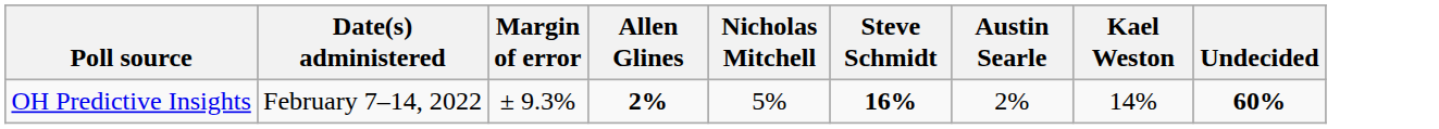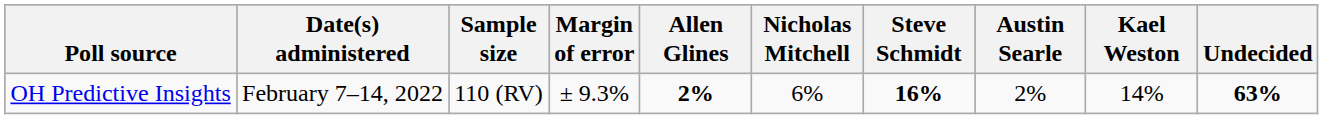 <table class="wikitable" style="font-size:90%;text-align:center;">
 <tr valign=bottom>
 <th>Poll source</th>
 <th>Date(s)<br>administered</th>
+<th>Sample<br>size</th>
 <th>Margin<br>of error</th>
 <th style="width:60px;">Allen<br>Glines</th>
 <th style="width:60px;">Nicholas<br>Mitchell</th>
 <th style="width:60px;">Steve<br>Schmidt</th>
 <th style="width:60px;">Austin<br>Searle</th>
 <th style="width:60px;">Kael<br>Weston</th>
 <th>Undecided</th>
 </tr>
 <tr>
 <td style="text-align:left;"><a href='#'>OH Predictive Insights</a></td>
 <td>February 7–14, 2022</td>
+<td>110 (RV)</td>
 <td>± 9.3%</td>
 <td><strong>2%</strong></td>
-<td>5%</td>
+<td>6%</td>
 <td><strong>16%</strong></td>
 <td>2%</td>
 <td>14%</td>
-<td><strong>60%</strong></td>
+<td><strong>63%</strong></td>
 </tr>
 </table>
